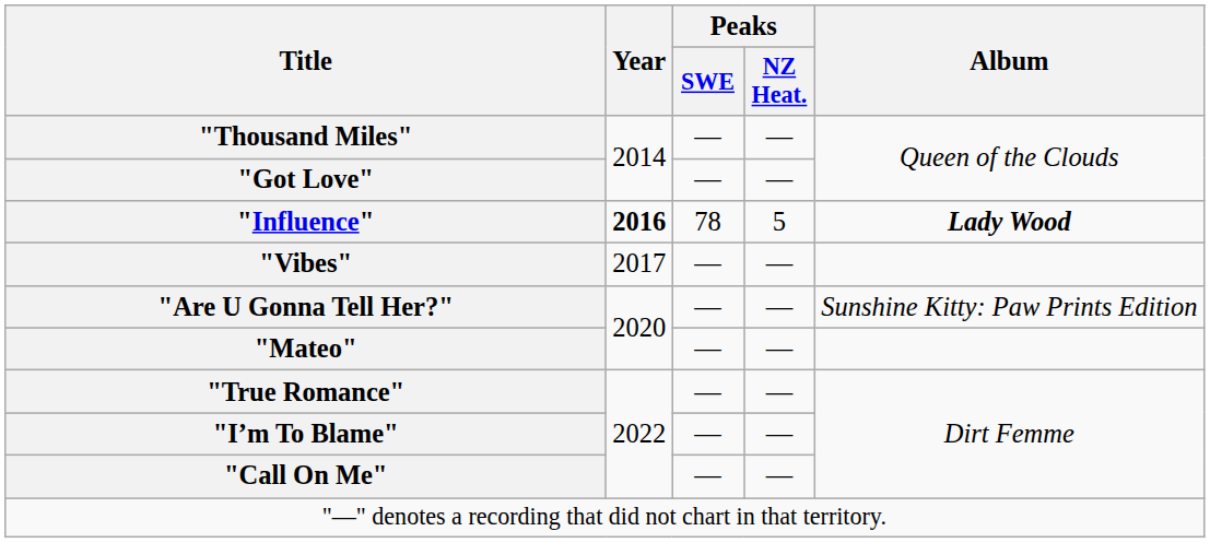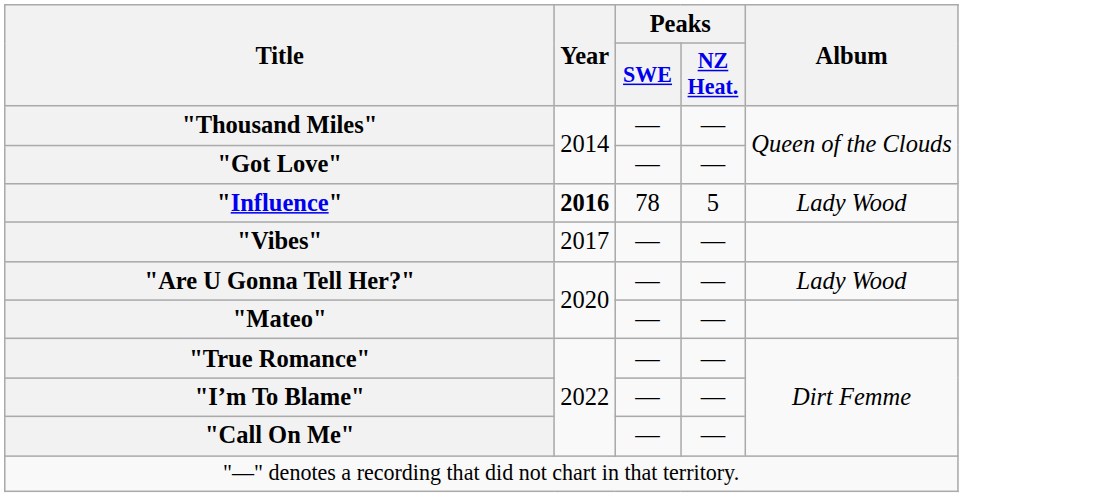 <table class="wikitable plainrowheaders" style="text-align:center;">
 <tr>
 <th scope="col" rowspan="2" style="width:22em;">Title</th>
 <th scope="col" rowspan="2" style="width:1em;">Year</th>
 <th scope="col" colspan="2">Peaks</th>
 <th scope="col" rowspan="2">Album</th>
 </tr>
 <tr>
 <th scope="col" style="width:2.5em;font-size:90%;"><a href='#'>SWE</a><br></th>
 <th scope="col" style="width:2.5em;font-size:90%;"><a href='#'>NZ<br>Heat.</a><br></th>
 </tr>
 <tr>
 <th scope="row">"Thousand Miles"</th>
 <td rowspan="2">2014</td>
 <td>—</td>
 <td>—</td>
 <td rowspan="2"><em>Queen of the Clouds</em></td>
 </tr>
 <tr>
 <th scope="row">"Got Love"</th>
 <td>—</td>
 <td>—</td>
 </tr>
 <tr>
 <th scope="row">"<a href='#'>Influence</a>"<br></th>
 <td><strong>2016</strong></td>
 <td>78</td>
 <td>5</td>
-<td><strong><em>Lady Wood</em></strong></td>
+<td><em>Lady Wood</em></td>
 </tr>
 <tr>
 <th scope="row">"Vibes" </th>
 <td>2017</td>
 <td>—</td>
 <td>—</td>
 <td></td>
 </tr>
 <tr>
 <th scope="row">"Are U Gonna Tell Her?" </th>
 <td rowspan="2">2020</td>
 <td>—</td>
 <td>—</td>
-<td><em>Sunshine Kitty: Paw Prints Edition</em></td>
+<td><em>Lady Wood</em></td>
 </tr>
 <tr>
 <th scope="row">"Mateo" </th>
 <td>—</td>
 <td>—</td>
 <td></td>
 </tr>
 <tr>
 <th scope="row">"True Romance"</th>
 <td rowspan="3">2022</td>
 <td>—</td>
 <td>—</td>
 <td rowspan="3"><em>Dirt Femme</em></td>
 </tr>
 <tr>
 <th scope="row">"I’m To Blame"</th>
 <td>—</td>
 <td>—</td>
 </tr>
 <tr>
 <th scope="row">"Call On Me"<br></th>
 <td>—</td>
 <td>—</td>
 </tr>
 <tr>
 <td colspan="6" style="font-size:90%">"—" denotes a recording that did not chart in that territory.</td>
 </tr>
 </table>
